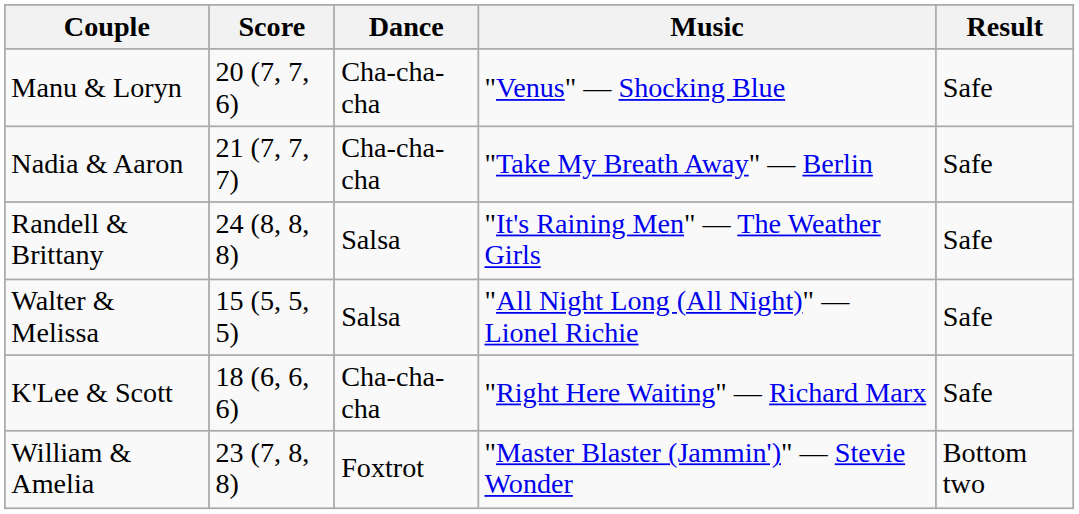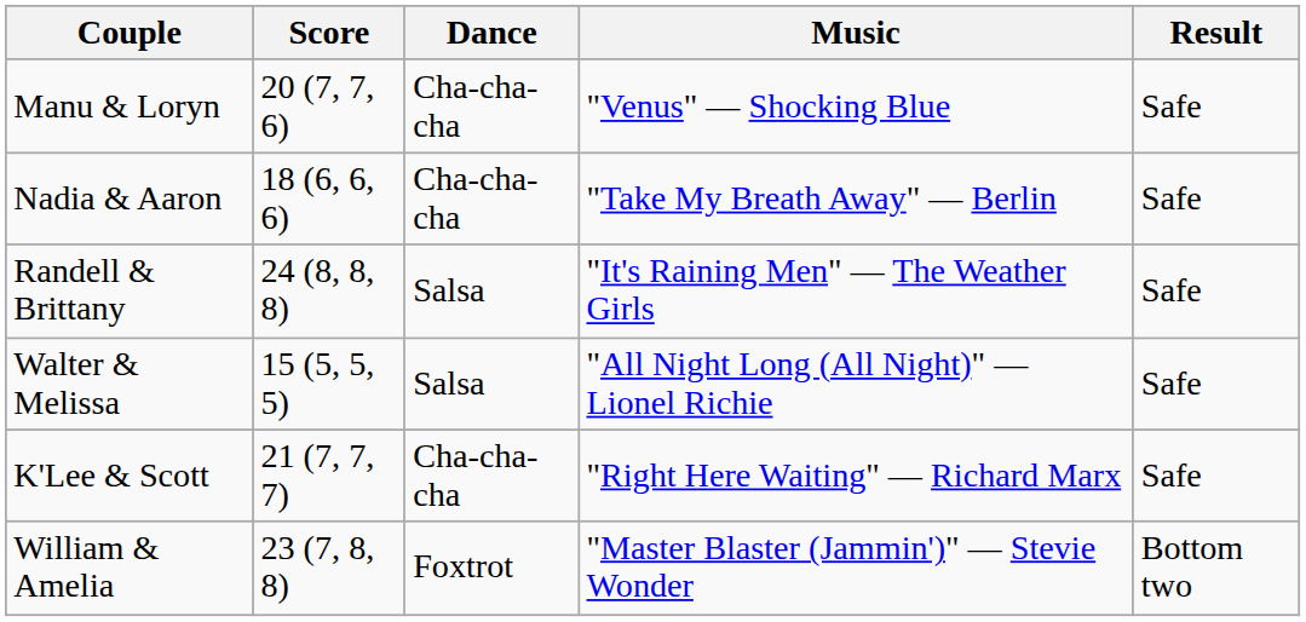 <table class="wikitable sortable">
 <tr>
 <th rowspan="1">Couple</th>
 <th colspan="1">Score</th>
 <th rowspan="1">Dance</th>
 <th rowspan="1">Music</th>
 <th>Result</th>
 </tr>
 <tr>
 <td>Manu & Loryn</td>
 <td>20 (7, 7, 6)</td>
 <td>Cha-cha-cha</td>
 <td>"<a href='#'>Venus</a>" — <a href='#'>Shocking Blue</a></td>
 <td>Safe</td>
 </tr>
 <tr>
 <td>Nadia & Aaron</td>
-<td>21 (7, 7, 7)</td>
+<td>18 (6, 6, 6)</td>
 <td>Cha-cha-cha</td>
 <td>"<a href='#'>Take My Breath Away</a>" — <a href='#'>Berlin</a></td>
 <td>Safe</td>
 </tr>
 <tr>
 <td>Randell & Brittany</td>
 <td>24 (8, 8, 8)</td>
 <td>Salsa</td>
 <td>"<a href='#'>It's Raining Men</a>" — <a href='#'>The Weather Girls</a></td>
 <td>Safe</td>
 </tr>
 <tr>
 <td>Walter & Melissa</td>
 <td>15 (5, 5, 5)</td>
 <td>Salsa</td>
 <td>"<a href='#'>All Night Long (All Night)</a>" — <a href='#'>Lionel Richie</a></td>
 <td>Safe</td>
 </tr>
 <tr>
 <td>K'Lee & Scott</td>
-<td>18 (6, 6, 6)</td>
+<td>21 (7, 7, 7)</td>
 <td>Cha-cha-cha</td>
 <td>"<a href='#'>Right Here Waiting</a>" — <a href='#'>Richard Marx</a></td>
 <td>Safe</td>
 </tr>
 <tr>
 <td>William & Amelia</td>
 <td>23 (7, 8, 8)</td>
 <td>Foxtrot</td>
 <td>"<a href='#'>Master Blaster (Jammin')</a>" — <a href='#'>Stevie Wonder</a></td>
 <td>Bottom two</td>
 </tr>
 </table>
